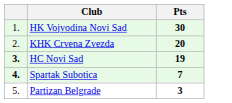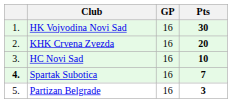 <table class="wikitable">
 <tr>
 <th width="30"></th>
 <th width="200">Club</th>
+<th width="30">GP</th>
 <th width="70">Pts</th>
 </tr>
 <tr bgcolor="#e6fae6" align="center">
 <td>1.</td>
 <td align="left"><a href='#'>HK Vojvodina Novi Sad</a></td>
+<td>16</td>
 <td><strong>30</strong></td>
 </tr>
 <tr bgcolor="#e6fae6" align="center">
 <td>2.</td>
 <td align="left"><a href='#'>KHK Crvena Zvezda</a></td>
+<td>16</td>
 <td><strong>20</strong></td>
 </tr>
 <tr bgcolor="#e6fae6" align="center">
-<td><strong>3.</strong></td>
+<td>3.</td>
 <td align="left"><a href='#'>HC Novi Sad</a></td>
-<td><strong>19</strong></td>
+<td>16</td>
+<td><strong>10</strong></td>
 </tr>
 <tr bgcolor="#e6fae6" align="center">
 <td><strong>4.</strong></td>
 <td align="left"><a href='#'>Spartak Subotica</a></td>
+<td>16</td>
 <td><strong>7</strong></td>
 </tr>
 <tr bgcolor="#FFFFFF" align="center">
 <td>5.</td>
 <td align="left"><a href='#'>Partizan Belgrade</a></td>
+<td>16</td>
 <td><strong>3</strong></td>
 </tr>
 </table>
